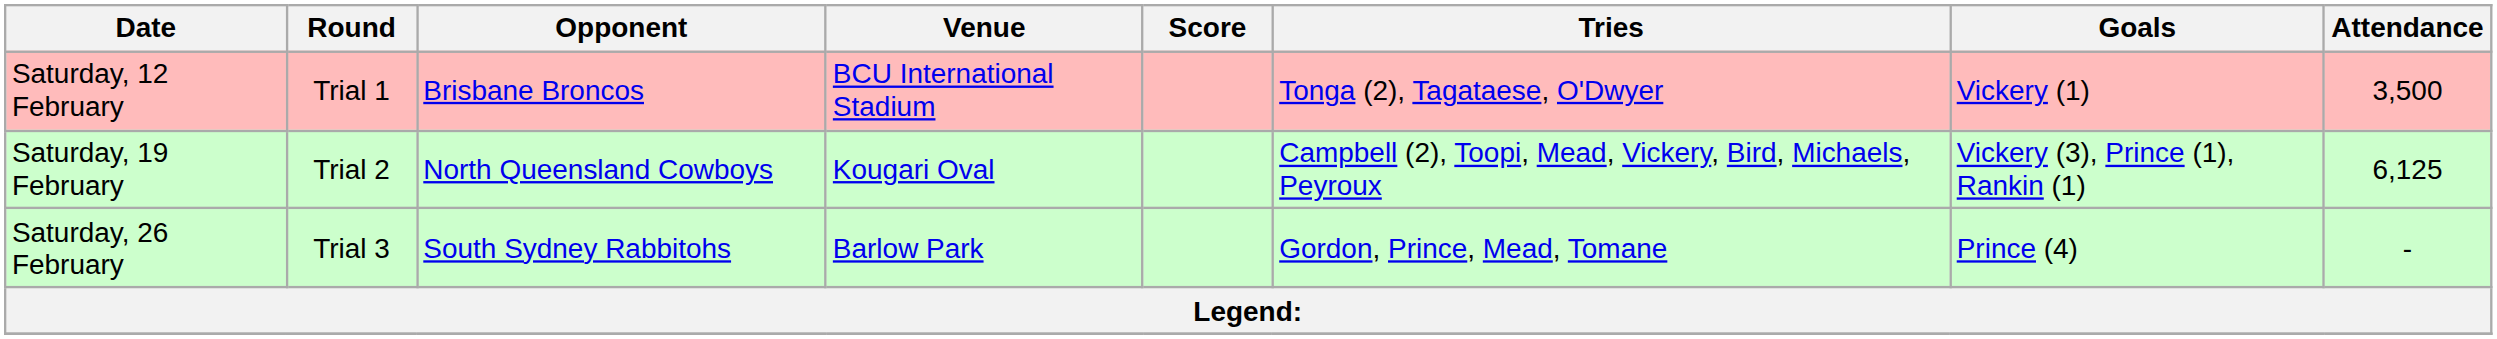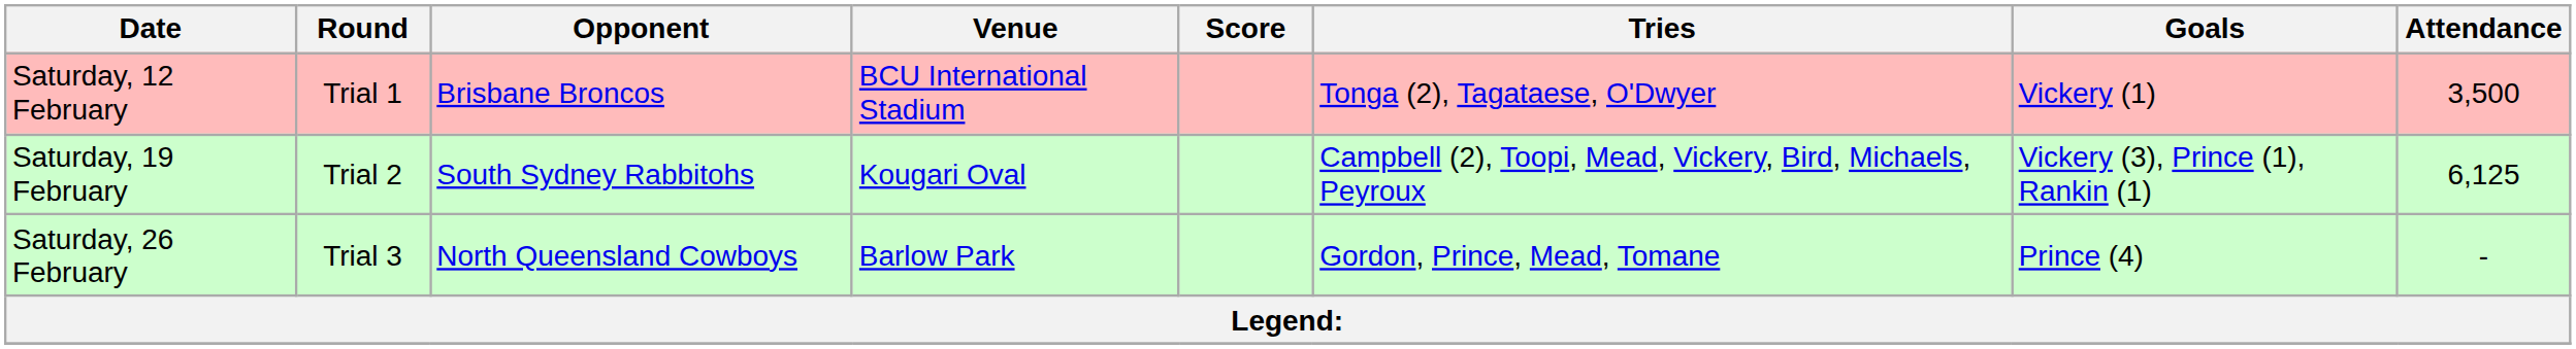 <table class="wikitable" style="font-size:75%;">
 <tr>
 <th width="115">Date</th>
 <th width="50">Round</th>
 <th width="170">Opponent</th>
 <th width="130">Venue</th>
 <th width="50">Score</th>
 <th width="285">Tries</th>
 <th width="155">Goals</th>
 <th width="60">Attendance</th>
 </tr>
 <tr bgcolor=#FFBBBB>
 <td>Saturday, 12 February</td>
 <td style="text-align:center;">Trial 1</td>
 <td> <a href='#'>Brisbane Broncos</a></td>
 <td><a href='#'>BCU International Stadium</a></td>
 <td style="text-align:center;"></td>
 <td><a href='#'>Tonga</a> (2), <a href='#'>Tagataese</a>, <a href='#'>O'Dwyer</a></td>
 <td><a href='#'>Vickery</a> (1)</td>
 <td style="text-align:center;">3,500</td>
 </tr>
 <tr bgcolor=#CCFFCC>
 <td>Saturday, 19 February</td>
 <td style="text-align:center;">Trial 2</td>
-<td> <a href='#'>North Queensland Cowboys</a></td>
+<td> <a href='#'>South Sydney Rabbitohs</a></td>
 <td><a href='#'>Kougari Oval</a></td>
 <td style="text-align:center;"></td>
 <td><a href='#'>Campbell</a> (2), <a href='#'>Toopi</a>, <a href='#'>Mead</a>, <a href='#'>Vickery</a>, <a href='#'>Bird</a>, <a href='#'>Michaels</a>, <a href='#'>Peyroux</a></td>
 <td><a href='#'>Vickery</a> (3), <a href='#'>Prince</a> (1), <a href='#'>Rankin</a> (1)</td>
 <td style="text-align:center;">6,125</td>
 </tr>
 <tr bgcolor=#CCFFCC>
 <td>Saturday, 26 February</td>
 <td style="text-align:center;">Trial 3</td>
-<td> <a href='#'>South Sydney Rabbitohs</a></td>
+<td> <a href='#'>North Queensland Cowboys</a></td>
 <td><a href='#'>Barlow Park</a></td>
 <td style="text-align:center;"></td>
 <td><a href='#'>Gordon</a>, <a href='#'>Prince</a>, <a href='#'>Mead</a>, <a href='#'>Tomane</a></td>
 <td><a href='#'>Prince</a> (4)</td>
 <td style="text-align:center;">-</td>
 </tr>
 <tr>
 <th colspan="11"><strong>Legend</strong>:   </th>
 </tr>
 <tr>
 </tr>
 </table>
